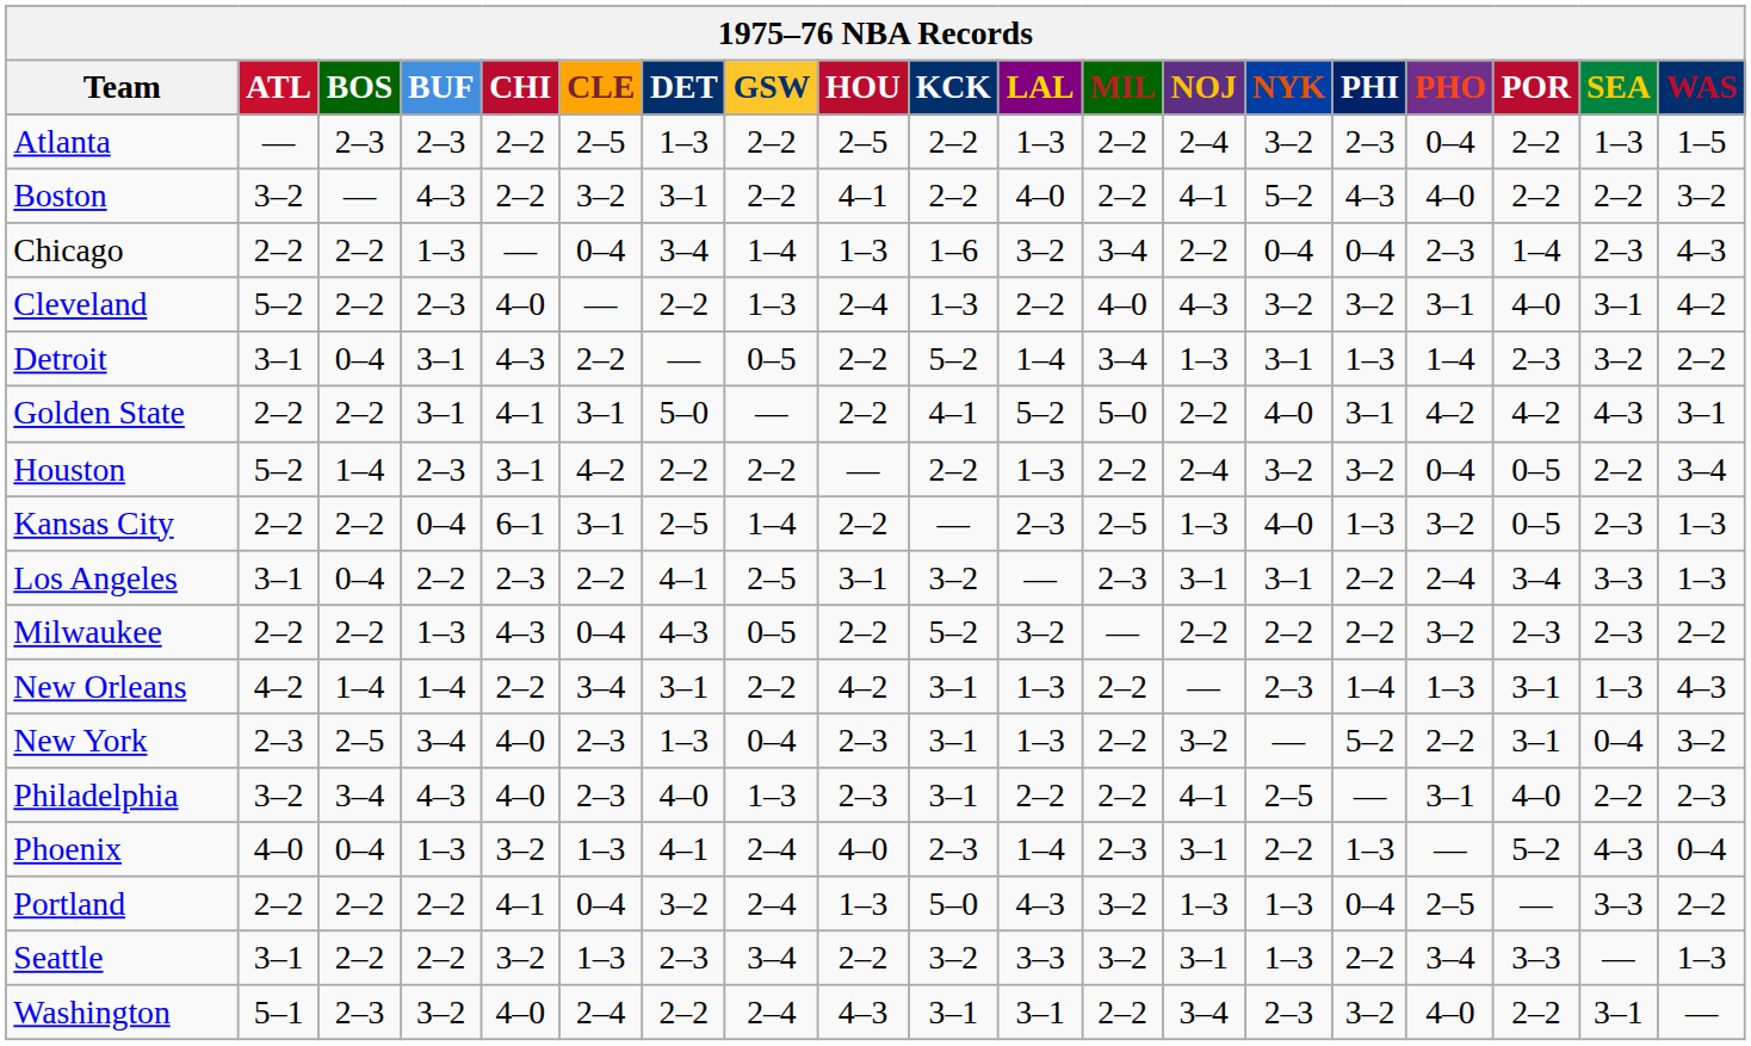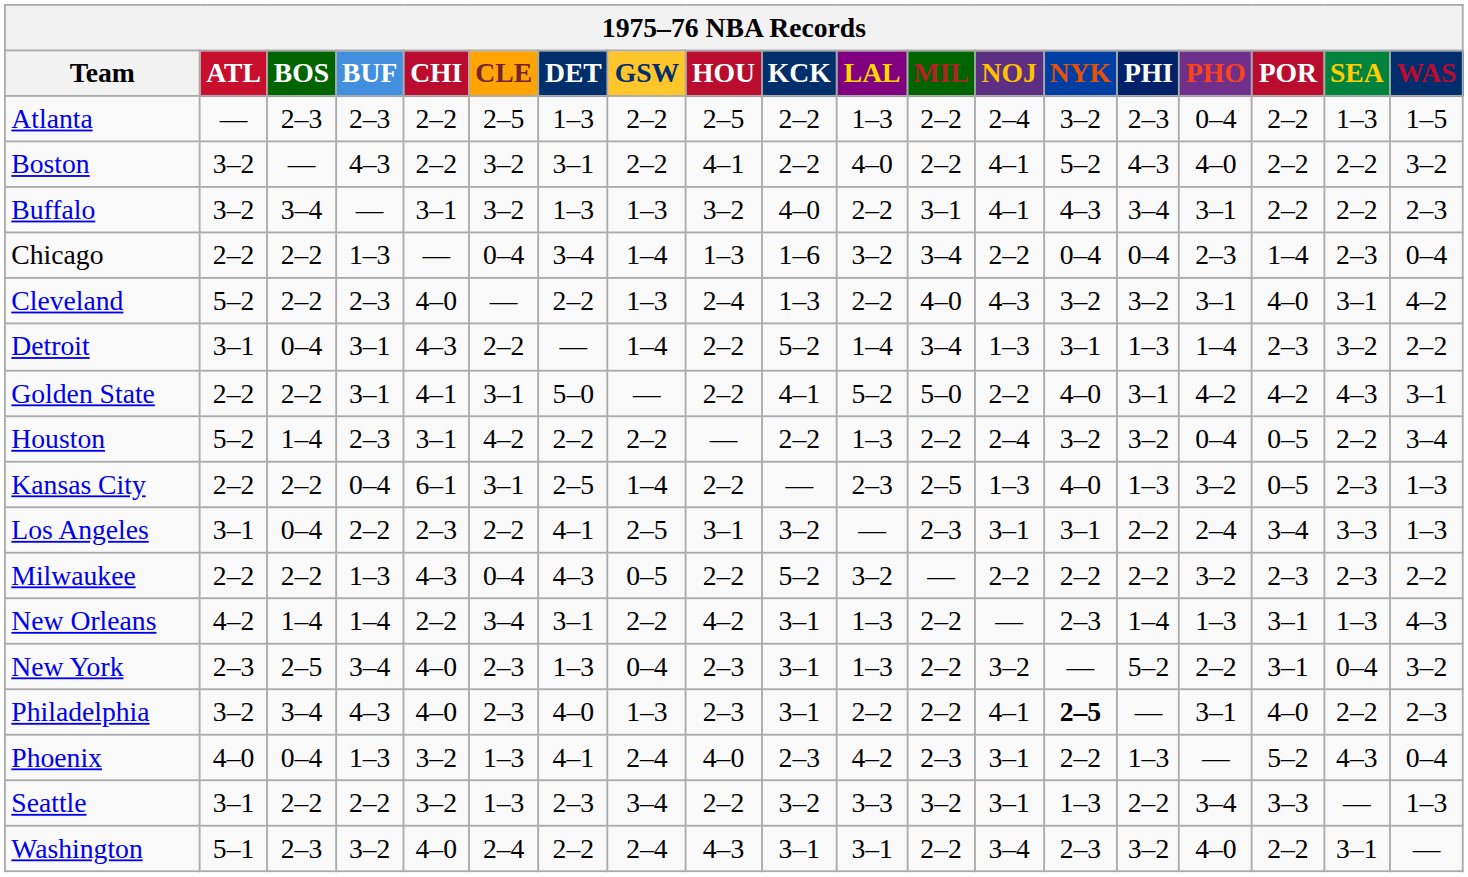 <table class="wikitable" style="font-size:95%; text-align:center;">
 <tr>
 <th colspan=19>1975–76 NBA Records</th>
 </tr>
 <tr>
 <th width=100>Team</th>
 <th style="background:#C90F2E;color:#FFFFFF;width=35">ATL</th>
 <th style="background:#006400;color:#FFFFFF;width=35">BOS</th>
 <th style="background:#428FDF;color:#FFFFFF;width=35">BUF</th>
 <th style="background:#BA0C2F;color:#FFFFFF;width=35">CHI</th>
 <th style="background:#FFA402;color:#77222F;width=35">CLE</th>
 <th style="background:#012F6B;color:#FFFFFF;width=35">DET</th>
 <th style="background:#FFC62C;color:#012F6B;width=35">GSW</th>
 <th style="background:#BA0C2F;color:#FFFFFF;width=35">HOU</th>
 <th style="background:#012F6B;color:#FFFFFF;width=35">KCK</th>
 <th style="background:#800080;color:#FFD700;width=35">LAL</th>
 <th style="background:#006400;color:#B22222;width=35">MIL</th>
 <th style="background:#5C2F83;color:#FCC200;width=35">NOJ</th>
 <th style="background:#003EA4;color:#E35208;width=35">NYK</th>
 <th style="background:#012268;color:#FFFFFF;width=35">PHI</th>
 <th style="background:#702F8B;color:#FA4417;width=35">PHO</th>
 <th style="background:#BA0C2F;color:#FFFFFF;width=35">POR</th>
 <th style="background:#00843D;color:#FFCD01;width=35">SEA</th>
 <th style="background:#012F6D;color:#BA0C2F;width=35">WAS</th>
 </tr>
 <tr>
 <td style="text-align:left;"><a href='#'>Atlanta</a></td>
 <td>—</td>
 <td>2–3</td>
 <td>2–3</td>
 <td>2–2</td>
 <td>2–5</td>
 <td>1–3</td>
 <td>2–2</td>
 <td>2–5</td>
 <td>2–2</td>
 <td>1–3</td>
 <td>2–2</td>
 <td>2–4</td>
 <td>3–2</td>
 <td>2–3</td>
 <td>0–4</td>
 <td>2–2</td>
 <td>1–3</td>
 <td>1–5</td>
 </tr>
 <tr>
 <td style="text-align:left;"><a href='#'>Boston</a></td>
 <td>3–2</td>
 <td>—</td>
 <td>4–3</td>
 <td>2–2</td>
 <td>3–2</td>
 <td>3–1</td>
 <td>2–2</td>
 <td>4–1</td>
 <td>2–2</td>
 <td>4–0</td>
 <td>2–2</td>
 <td>4–1</td>
 <td>5–2</td>
 <td>4–3</td>
 <td>4–0</td>
 <td>2–2</td>
 <td>2–2</td>
 <td>3–2</td>
 </tr>
 <tr>
+<td style="text-align:left;"><a href='#'>Buffalo</a></td>
+<td>3–2</td>
+<td>3–4</td>
+<td>—</td>
+<td>3–1</td>
+<td>3–2</td>
+<td>1–3</td>
+<td>1–3</td>
+<td>3–2</td>
+<td>4–0</td>
+<td>2–2</td>
+<td>3–1</td>
+<td>4–1</td>
+<td>4–3</td>
+<td>3–4</td>
+<td>3–1</td>
+<td>2–2</td>
+<td>2–2</td>
+<td>2–3</td>
+</tr>
+<tr>
 <td style="text-align:left;">Chicago</td>
 <td>2–2</td>
 <td>2–2</td>
 <td>1–3</td>
 <td>—</td>
 <td>0–4</td>
 <td>3–4</td>
 <td>1–4</td>
 <td>1–3</td>
 <td>1–6</td>
 <td>3–2</td>
 <td>3–4</td>
 <td>2–2</td>
 <td>0–4</td>
 <td>0–4</td>
 <td>2–3</td>
 <td>1–4</td>
 <td>2–3</td>
-<td>4–3</td>
+<td>0–4</td>
 </tr>
 <tr>
 <td style="text-align:left;"><a href='#'>Cleveland</a></td>
 <td>5–2</td>
 <td>2–2</td>
 <td>2–3</td>
 <td>4–0</td>
 <td>—</td>
 <td>2–2</td>
 <td>1–3</td>
 <td>2–4</td>
 <td>1–3</td>
 <td>2–2</td>
 <td>4–0</td>
 <td>4–3</td>
 <td>3–2</td>
 <td>3–2</td>
 <td>3–1</td>
 <td>4–0</td>
 <td>3–1</td>
 <td>4–2</td>
 </tr>
 <tr>
 <td style="text-align:left;"><a href='#'>Detroit</a></td>
 <td>3–1</td>
 <td>0–4</td>
 <td>3–1</td>
 <td>4–3</td>
 <td>2–2</td>
 <td>—</td>
-<td>0–5</td>
+<td>1–4</td>
 <td>2–2</td>
 <td>5–2</td>
 <td>1–4</td>
 <td>3–4</td>
 <td>1–3</td>
 <td>3–1</td>
 <td>1–3</td>
 <td>1–4</td>
 <td>2–3</td>
 <td>3–2</td>
 <td>2–2</td>
 </tr>
 <tr>
 <td style="text-align:left;"><a href='#'>Golden State</a></td>
 <td>2–2</td>
 <td>2–2</td>
 <td>3–1</td>
 <td>4–1</td>
 <td>3–1</td>
 <td>5–0</td>
 <td>—</td>
 <td>2–2</td>
 <td>4–1</td>
 <td>5–2</td>
 <td>5–0</td>
 <td>2–2</td>
 <td>4–0</td>
 <td>3–1</td>
 <td>4–2</td>
 <td>4–2</td>
 <td>4–3</td>
 <td>3–1</td>
 </tr>
 <tr>
 <td style="text-align:left;"><a href='#'>Houston</a></td>
 <td>5–2</td>
 <td>1–4</td>
 <td>2–3</td>
 <td>3–1</td>
 <td>4–2</td>
 <td>2–2</td>
 <td>2–2</td>
 <td>—</td>
 <td>2–2</td>
 <td>1–3</td>
 <td>2–2</td>
 <td>2–4</td>
 <td>3–2</td>
 <td>3–2</td>
 <td>0–4</td>
 <td>0–5</td>
 <td>2–2</td>
 <td>3–4</td>
 </tr>
 <tr>
 <td style="text-align:left;"><a href='#'>Kansas City</a></td>
 <td>2–2</td>
 <td>2–2</td>
 <td>0–4</td>
 <td>6–1</td>
 <td>3–1</td>
 <td>2–5</td>
 <td>1–4</td>
 <td>2–2</td>
 <td>—</td>
 <td>2–3</td>
 <td>2–5</td>
 <td>1–3</td>
 <td>4–0</td>
 <td>1–3</td>
 <td>3–2</td>
 <td>0–5</td>
 <td>2–3</td>
 <td>1–3</td>
 </tr>
 <tr>
 <td style="text-align:left;"><a href='#'>Los Angeles</a></td>
 <td>3–1</td>
 <td>0–4</td>
 <td>2–2</td>
 <td>2–3</td>
 <td>2–2</td>
 <td>4–1</td>
 <td>2–5</td>
 <td>3–1</td>
 <td>3–2</td>
 <td>—</td>
 <td>2–3</td>
 <td>3–1</td>
 <td>3–1</td>
 <td>2–2</td>
 <td>2–4</td>
 <td>3–4</td>
 <td>3–3</td>
 <td>1–3</td>
 </tr>
 <tr>
 <td style="text-align:left;"><a href='#'>Milwaukee</a></td>
 <td>2–2</td>
 <td>2–2</td>
 <td>1–3</td>
 <td>4–3</td>
 <td>0–4</td>
 <td>4–3</td>
 <td>0–5</td>
 <td>2–2</td>
 <td>5–2</td>
 <td>3–2</td>
 <td>—</td>
 <td>2–2</td>
 <td>2–2</td>
 <td>2–2</td>
 <td>3–2</td>
 <td>2–3</td>
 <td>2–3</td>
 <td>2–2</td>
 </tr>
 <tr>
 <td style="text-align:left;"><a href='#'>New Orleans</a></td>
 <td>4–2</td>
 <td>1–4</td>
 <td>1–4</td>
 <td>2–2</td>
 <td>3–4</td>
 <td>3–1</td>
 <td>2–2</td>
 <td>4–2</td>
 <td>3–1</td>
 <td>1–3</td>
 <td>2–2</td>
 <td>—</td>
 <td>2–3</td>
 <td>1–4</td>
 <td>1–3</td>
 <td>3–1</td>
 <td>1–3</td>
 <td>4–3</td>
 </tr>
 <tr>
 <td style="text-align:left;"><a href='#'>New York</a></td>
 <td>2–3</td>
 <td>2–5</td>
 <td>3–4</td>
 <td>4–0</td>
 <td>2–3</td>
 <td>1–3</td>
 <td>0–4</td>
 <td>2–3</td>
 <td>3–1</td>
 <td>1–3</td>
 <td>2–2</td>
 <td>3–2</td>
 <td>—</td>
 <td>5–2</td>
 <td>2–2</td>
 <td>3–1</td>
 <td>0–4</td>
 <td>3–2</td>
 </tr>
 <tr>
 <td style="text-align:left;"><a href='#'>Philadelphia</a></td>
 <td>3–2</td>
 <td>3–4</td>
 <td>4–3</td>
 <td>4–0</td>
 <td>2–3</td>
 <td>4–0</td>
 <td>1–3</td>
 <td>2–3</td>
 <td>3–1</td>
 <td>2–2</td>
 <td>2–2</td>
 <td>4–1</td>
-<td>2–5</td>
+<td><strong>2–5</strong></td>
 <td>—</td>
 <td>3–1</td>
 <td>4–0</td>
 <td>2–2</td>
 <td>2–3</td>
 </tr>
 <tr>
 <td style="text-align:left;"><a href='#'>Phoenix</a></td>
 <td>4–0</td>
 <td>0–4</td>
 <td>1–3</td>
 <td>3–2</td>
 <td>1–3</td>
 <td>4–1</td>
 <td>2–4</td>
 <td>4–0</td>
 <td>2–3</td>
-<td>1–4</td>
+<td>4–2</td>
 <td>2–3</td>
 <td>3–1</td>
 <td>2–2</td>
 <td>1–3</td>
 <td>—</td>
 <td>5–2</td>
 <td>4–3</td>
 <td>0–4</td>
-</tr>
-<tr>
-<td style="text-align:left;"><a href='#'>Portland</a></td>
-<td>2–2</td>
-<td>2–2</td>
-<td>2–2</td>
-<td>4–1</td>
-<td>0–4</td>
-<td>3–2</td>
-<td>2–4</td>
-<td>1–3</td>
-<td>5–0</td>
-<td>4–3</td>
-<td>3–2</td>
-<td>1–3</td>
-<td>1–3</td>
-<td>0–4</td>
-<td>2–5</td>
-<td>—</td>
-<td>3–3</td>
-<td>2–2</td>
 </tr>
 <tr>
 <td style="text-align:left;"><a href='#'>Seattle</a></td>
 <td>3–1</td>
 <td>2–2</td>
 <td>2–2</td>
 <td>3–2</td>
 <td>1–3</td>
 <td>2–3</td>
 <td>3–4</td>
 <td>2–2</td>
 <td>3–2</td>
 <td>3–3</td>
 <td>3–2</td>
 <td>3–1</td>
 <td>1–3</td>
 <td>2–2</td>
 <td>3–4</td>
 <td>3–3</td>
 <td>—</td>
 <td>1–3</td>
 </tr>
 <tr>
 <td style="text-align:left;"><a href='#'>Washington</a></td>
 <td>5–1</td>
 <td>2–3</td>
 <td>3–2</td>
 <td>4–0</td>
 <td>2–4</td>
 <td>2–2</td>
 <td>2–4</td>
 <td>4–3</td>
 <td>3–1</td>
 <td>3–1</td>
 <td>2–2</td>
 <td>3–4</td>
 <td>2–3</td>
 <td>3–2</td>
 <td>4–0</td>
 <td>2–2</td>
 <td>3–1</td>
 <td>—</td>
 </tr>
 </table>
